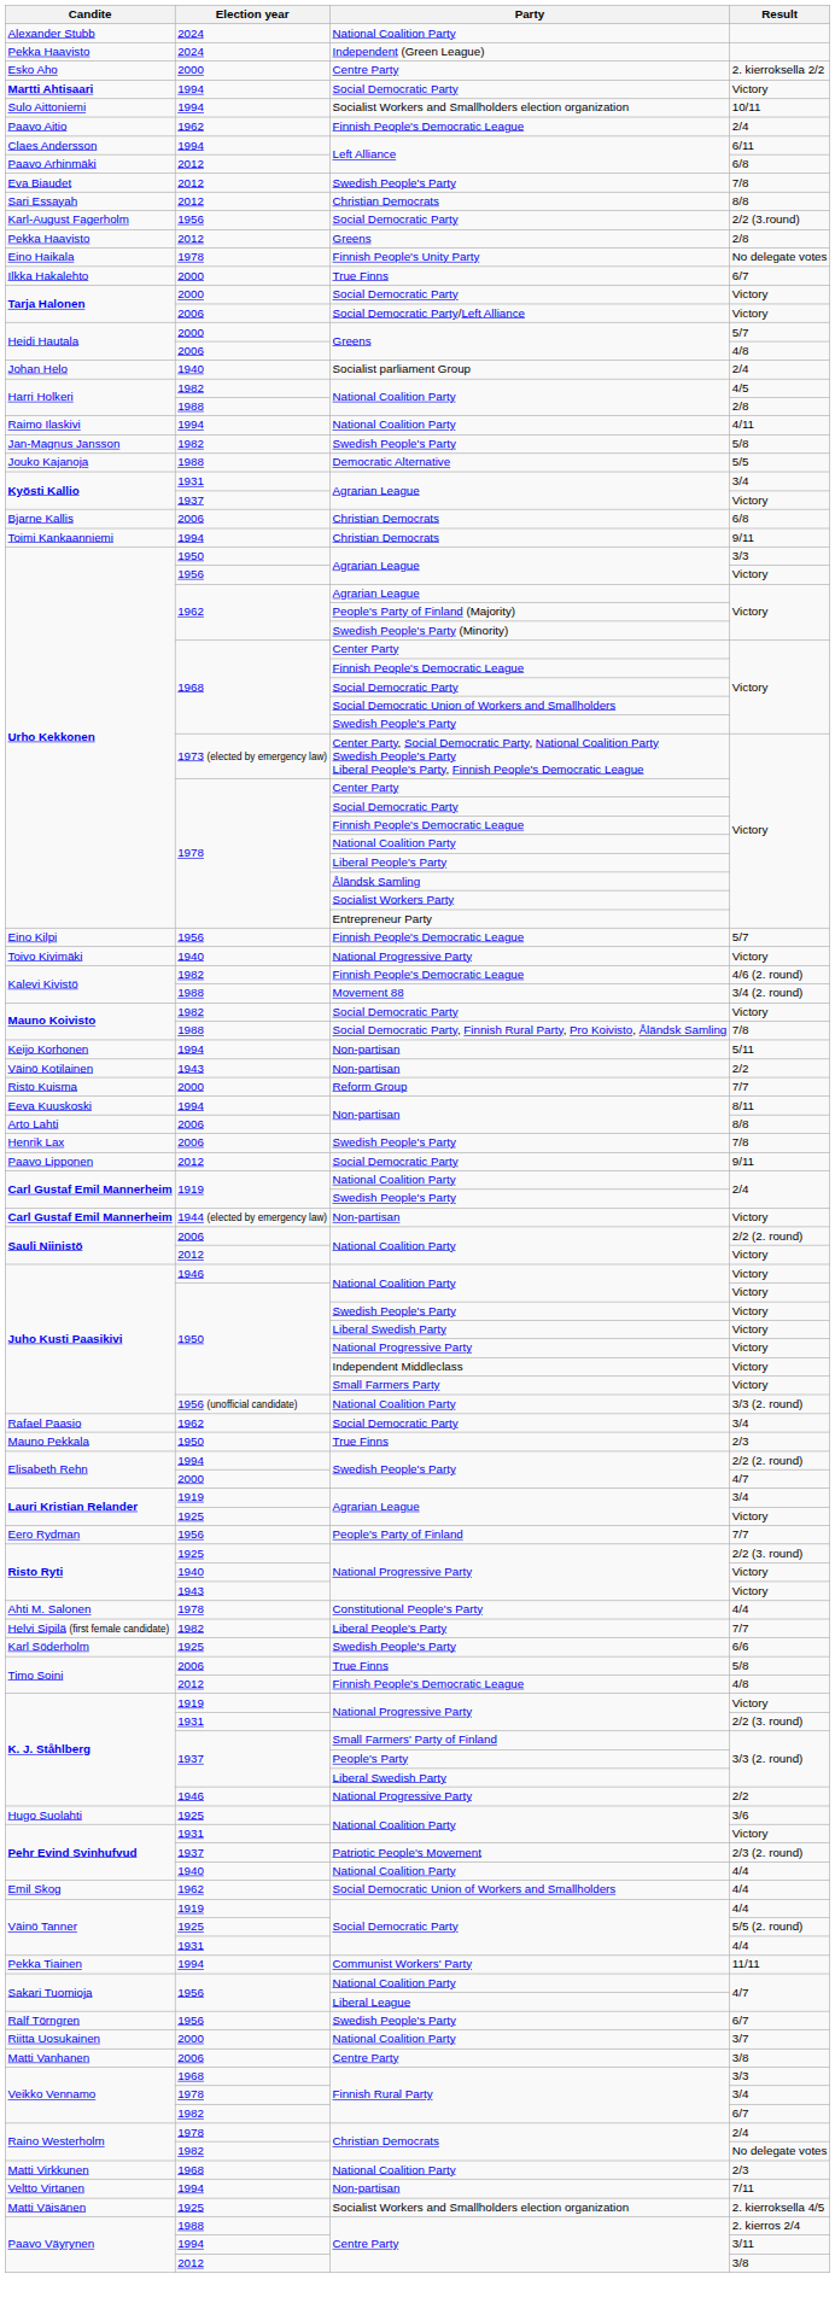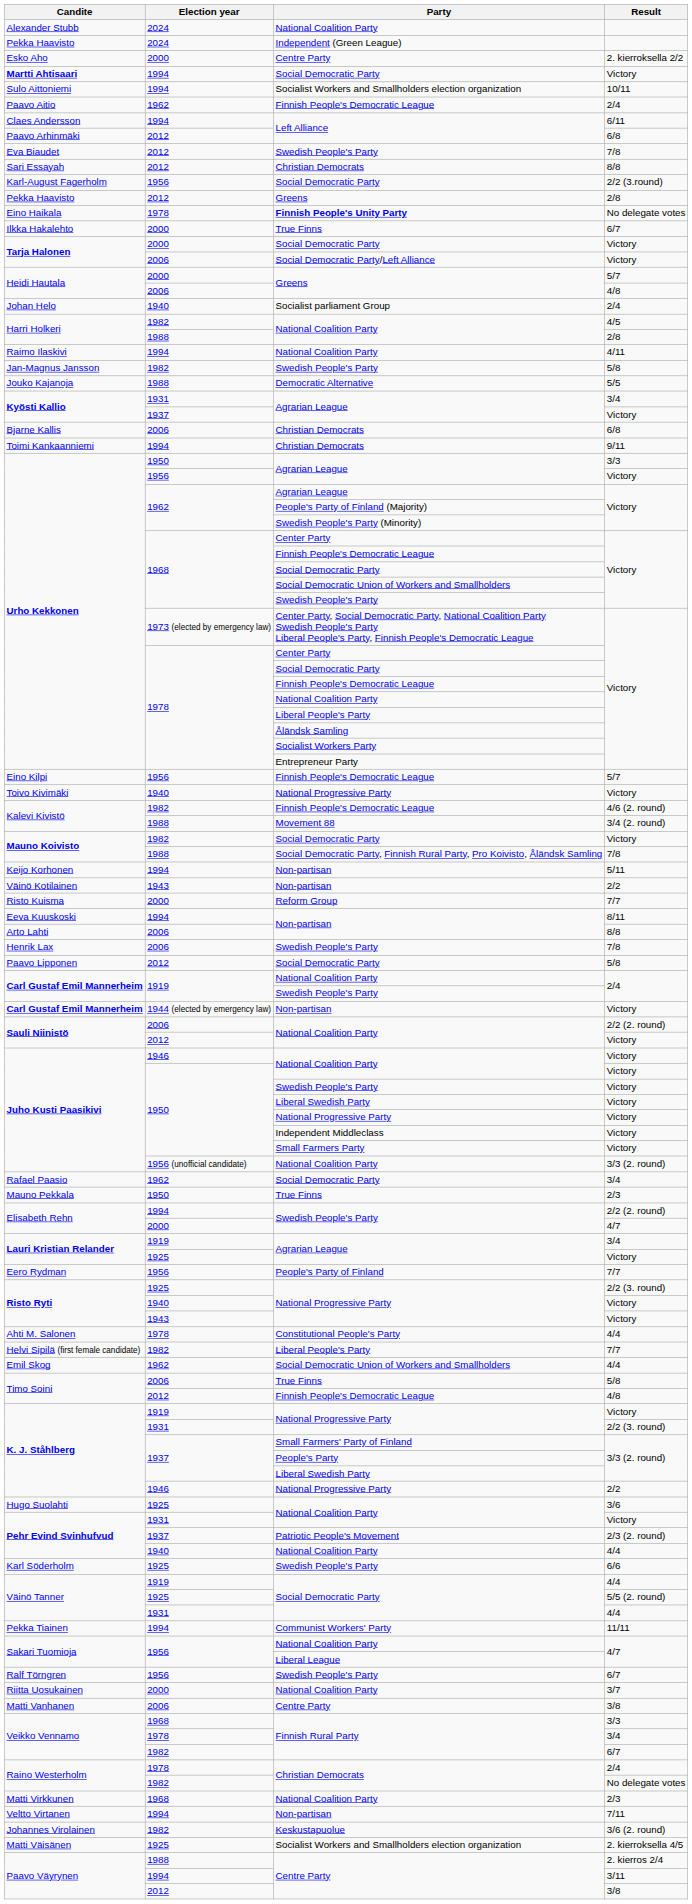 <table class="wikitable sortable">
 <tr>
 <th>Candite</th>
 <th>Election year</th>
 <th>Party</th>
 <th>Result</th>
 </tr>
 <tr>
 <td><a href='#'>Alexander Stubb</a></td>
 <td><a href='#'>2024</a></td>
 <td><a href='#'>National Coalition Party</a></td>
 <td></td>
 </tr>
 <tr>
 <td><a href='#'>Pekka Haavisto</a></td>
 <td><a href='#'>2024</a></td>
 <td><a href='#'>Independent</a> (Green League)</td>
 <td></td>
 </tr>
 <tr>
 <td><a href='#'>Esko Aho</a></td>
 <td><a href='#'>2000</a></td>
 <td><a href='#'>Centre Party</a></td>
 <td>2. kierroksella 2/2</td>
 </tr>
 <tr>
 <td><strong><a href='#'>Martti Ahtisaari</a></strong></td>
 <td><a href='#'>1994</a></td>
 <td><a href='#'>Social Democratic Party</a></td>
 <td>Victory</td>
 </tr>
 <tr>
 <td><a href='#'>Sulo Aittoniemi</a></td>
 <td><a href='#'>1994</a></td>
 <td>Socialist Workers and Smallholders election organization</td>
 <td>10/11</td>
 </tr>
 <tr>
 <td><a href='#'>Paavo Aitio</a></td>
 <td><a href='#'>1962</a></td>
 <td><a href='#'>Finnish People's Democratic League</a></td>
 <td>2/4</td>
 </tr>
 <tr>
 <td><a href='#'>Claes Andersson</a></td>
 <td><a href='#'>1994</a></td>
 <td rowspan=2><a href='#'>Left Alliance</a></td>
 <td>6/11</td>
 </tr>
 <tr>
 <td><a href='#'>Paavo Arhinmäki</a></td>
 <td><a href='#'>2012</a></td>
 <td>6/8</td>
 </tr>
 <tr>
 <td><a href='#'>Eva Biaudet</a></td>
 <td><a href='#'>2012</a></td>
 <td><a href='#'>Swedish People's Party</a></td>
 <td>7/8</td>
 </tr>
 <tr>
 <td><a href='#'>Sari Essayah</a></td>
 <td><a href='#'>2012</a></td>
 <td><a href='#'>Christian Democrats</a></td>
 <td>8/8</td>
 </tr>
 <tr>
 <td><a href='#'>Karl-August Fagerholm</a></td>
 <td><a href='#'>1956</a></td>
 <td><a href='#'>Social Democratic Party</a></td>
 <td>2/2 (3.round)</td>
 </tr>
 <tr>
 <td><a href='#'>Pekka Haavisto</a></td>
 <td><a href='#'>2012</a></td>
 <td><a href='#'>Greens</a></td>
 <td>2/8</td>
 </tr>
 <tr>
 <td><a href='#'>Eino Haikala</a></td>
 <td><a href='#'>1978</a></td>
-<td><a href='#'>Finnish People's Unity Party</a></td>
+<td><strong><a href='#'>Finnish People's Unity Party</a></strong></td>
 <td>No delegate votes</td>
 </tr>
 <tr>
 <td><a href='#'>Ilkka Hakalehto</a></td>
 <td><a href='#'>2000</a></td>
 <td><a href='#'>True Finns</a></td>
 <td>6/7</td>
 </tr>
 <tr>
 <td rowspan=2><strong><a href='#'>Tarja Halonen</a></strong></td>
 <td><a href='#'>2000</a></td>
 <td><a href='#'>Social Democratic Party</a></td>
 <td>Victory</td>
 </tr>
 <tr>
 <td><a href='#'>2006</a></td>
 <td><a href='#'>Social Democratic Party</a>/<a href='#'>Left Alliance</a></td>
 <td>Victory</td>
 </tr>
 <tr>
 <td rowspan=2><a href='#'>Heidi Hautala</a></td>
 <td><a href='#'>2000</a></td>
 <td rowspan=2><a href='#'>Greens</a></td>
 <td>5/7</td>
 </tr>
 <tr>
 <td><a href='#'>2006</a></td>
 <td>4/8</td>
 </tr>
 <tr>
 <td><a href='#'>Johan Helo</a></td>
 <td><a href='#'>1940</a></td>
 <td>Socialist parliament Group</td>
 <td>2/4</td>
 </tr>
 <tr>
 <td rowspan=2><a href='#'>Harri Holkeri</a></td>
 <td><a href='#'>1982</a></td>
 <td rowspan=2><a href='#'>National Coalition Party</a></td>
 <td>4/5</td>
 </tr>
 <tr>
 <td><a href='#'>1988</a></td>
 <td>2/8</td>
 </tr>
 <tr>
 <td><a href='#'>Raimo Ilaskivi</a></td>
 <td><a href='#'>1994</a></td>
 <td><a href='#'>National Coalition Party</a></td>
 <td>4/11</td>
 </tr>
 <tr>
 <td><a href='#'>Jan-Magnus Jansson</a></td>
 <td><a href='#'>1982</a></td>
 <td><a href='#'>Swedish People's Party</a></td>
 <td>5/8</td>
 </tr>
 <tr>
 <td><a href='#'>Jouko Kajanoja</a></td>
 <td><a href='#'>1988</a></td>
 <td><a href='#'>Democratic Alternative</a></td>
 <td>5/5</td>
 </tr>
 <tr>
 <td rowspan=2><strong><a href='#'>Kyösti Kallio</a></strong></td>
 <td><a href='#'>1931</a></td>
 <td rowspan=2><a href='#'>Agrarian League</a></td>
 <td>3/4</td>
 </tr>
 <tr>
 <td><a href='#'>1937</a></td>
 <td>Victory</td>
 </tr>
 <tr>
 <td><a href='#'>Bjarne Kallis</a></td>
 <td><a href='#'>2006</a></td>
 <td><a href='#'>Christian Democrats</a></td>
 <td>6/8</td>
 </tr>
 <tr>
 <td><a href='#'>Toimi Kankaanniemi</a></td>
 <td><a href='#'>1994</a></td>
 <td><a href='#'>Christian Democrats</a></td>
 <td>9/11</td>
 </tr>
 <tr>
 <td rowspan=19><strong><a href='#'>Urho Kekkonen</a></strong></td>
 <td><a href='#'>1950</a></td>
 <td rowspan=2><a href='#'>Agrarian League</a></td>
 <td>3/3</td>
 </tr>
 <tr>
 <td><a href='#'>1956</a></td>
 <td>Victory</td>
 </tr>
 <tr>
 <td rowspan=3><a href='#'>1962</a></td>
 <td><a href='#'>Agrarian League</a></td>
 <td rowspan=3>Victory</td>
 </tr>
 <tr>
 <td><a href='#'>People's Party of Finland</a> (Majority)</td>
 </tr>
 <tr>
 <td><a href='#'>Swedish People's Party</a> (Minority)</td>
 </tr>
 <tr>
 <td rowspan=5><a href='#'>1968</a></td>
 <td><a href='#'>Center Party</a></td>
 <td rowspan=5>Victory</td>
 </tr>
 <tr>
 <td><a href='#'>Finnish People's Democratic League</a></td>
 </tr>
 <tr>
 <td><a href='#'>Social Democratic Party</a></td>
 </tr>
 <tr>
 <td><a href='#'>Social Democratic Union of Workers and Smallholders</a></td>
 </tr>
 <tr>
 <td><a href='#'>Swedish People's Party</a></td>
 </tr>
 <tr>
 <td><a href='#'>1973</a> <small>(elected by emergency law)</small></td>
 <td><a href='#'>Center Party</a>, <a href='#'>Social Democratic Party</a>, <a href='#'>National Coalition Party</a><br><a href='#'>Swedish People's Party</a><br> <a href='#'>Liberal People's Party</a>, <a href='#'>Finnish People's Democratic League</a></td>
 <td rowspan= 9>Victory</td>
 </tr>
 <tr>
 <td rowspan=8><a href='#'>1978</a></td>
 <td><a href='#'>Center Party</a></td>
 </tr>
 <tr>
 <td><a href='#'>Social Democratic Party</a></td>
 </tr>
 <tr>
 <td><a href='#'>Finnish People's Democratic League</a></td>
 </tr>
 <tr>
 <td><a href='#'>National Coalition Party</a></td>
 </tr>
 <tr>
 <td><a href='#'>Liberal People's Party</a></td>
 </tr>
 <tr>
 <td><a href='#'>Åländsk Samling</a></td>
 </tr>
 <tr>
 <td><a href='#'>Socialist Workers Party</a></td>
 </tr>
 <tr>
 <td>Entrepreneur Party</td>
 </tr>
 <tr>
 <td><a href='#'>Eino Kilpi</a></td>
 <td><a href='#'>1956</a></td>
 <td><a href='#'>Finnish People's Democratic League</a></td>
 <td>5/7</td>
 </tr>
 <tr>
 <td><a href='#'>Toivo Kivimäki</a></td>
 <td><a href='#'>1940</a></td>
 <td><a href='#'>National Progressive Party</a></td>
 <td>Victory</td>
 </tr>
 <tr>
 <td rowspan=2><a href='#'>Kalevi Kivistö</a></td>
 <td><a href='#'>1982</a></td>
 <td><a href='#'>Finnish People's Democratic League</a></td>
 <td>4/6 (2. round)</td>
 </tr>
 <tr>
 <td><a href='#'>1988</a></td>
 <td><a href='#'>Movement 88</a></td>
 <td>3/4 (2. round)</td>
 </tr>
 <tr>
 <td rowspan=2><strong><a href='#'>Mauno Koivisto</a></strong></td>
 <td><a href='#'>1982</a></td>
 <td><a href='#'>Social Democratic Party</a></td>
 <td>Victory</td>
 </tr>
 <tr>
 <td><a href='#'>1988</a></td>
 <td><a href='#'>Social Democratic Party</a>, <a href='#'>Finnish Rural Party</a>, <a href='#'>Pro Koivisto</a>, <a href='#'>Åländsk Samling</a></td>
 <td>7/8</td>
 </tr>
 <tr>
 <td><a href='#'>Keijo Korhonen</a></td>
 <td><a href='#'>1994</a></td>
 <td><a href='#'>Non-partisan</a></td>
 <td>5/11</td>
 </tr>
 <tr>
 <td><a href='#'>Väinö Kotilainen</a></td>
 <td><a href='#'>1943</a></td>
 <td><a href='#'>Non-partisan</a></td>
 <td>2/2</td>
 </tr>
 <tr>
 <td><a href='#'>Risto Kuisma</a></td>
 <td><a href='#'>2000</a></td>
 <td><a href='#'>Reform Group</a></td>
 <td>7/7</td>
 </tr>
 <tr>
 <td><a href='#'>Eeva Kuuskoski</a></td>
 <td><a href='#'>1994</a></td>
 <td rowspan=2><a href='#'>Non-partisan</a></td>
 <td>8/11</td>
 </tr>
 <tr>
 <td><a href='#'>Arto Lahti</a></td>
 <td><a href='#'>2006</a></td>
 <td>8/8</td>
 </tr>
 <tr>
 <td><a href='#'>Henrik Lax</a></td>
 <td><a href='#'>2006</a></td>
 <td><a href='#'>Swedish People's Party</a></td>
 <td>7/8</td>
 </tr>
 <tr>
 <td><a href='#'>Paavo Lipponen</a></td>
 <td><a href='#'>2012</a></td>
 <td><a href='#'>Social Democratic Party</a></td>
-<td>9/11</td>
+<td>5/8</td>
 </tr>
 <tr>
 <td rowspan=2><strong><a href='#'>Carl Gustaf Emil Mannerheim</a></strong></td>
 <td rowspan=2><a href='#'>1919</a></td>
 <td><a href='#'>National Coalition Party</a></td>
 <td rowspan=2>2/4</td>
 </tr>
 <tr>
 <td><a href='#'>Swedish People's Party</a></td>
 </tr>
 <tr>
 <td><strong><a href='#'>Carl Gustaf Emil Mannerheim</a></strong></td>
 <td><a href='#'>1944</a> <small>(elected by emergency law)</small></td>
 <td><a href='#'>Non-partisan</a></td>
 <td>Victory</td>
 </tr>
 <tr>
 <td rowspan=2><strong><a href='#'>Sauli Niinistö</a></strong></td>
 <td><a href='#'>2006</a></td>
 <td rowspan=2><a href='#'>National Coalition Party</a></td>
 <td>2/2 (2. round)</td>
 </tr>
 <tr>
 <td><a href='#'>2012</a></td>
 <td>Victory</td>
 </tr>
 <tr>
 <td rowspan=8><strong><a href='#'>Juho Kusti Paasikivi</a></strong></td>
 <td><a href='#'>1946</a></td>
 <td rowspan=2><a href='#'>National Coalition Party</a></td>
 <td>Victory</td>
 </tr>
 <tr>
 <td rowspan=6><a href='#'>1950</a></td>
 <td>Victory</td>
 </tr>
 <tr>
 <td><a href='#'>Swedish People's Party</a></td>
 <td>Victory</td>
 </tr>
 <tr>
 <td><a href='#'>Liberal Swedish Party</a></td>
 <td>Victory</td>
 </tr>
 <tr>
 <td><a href='#'>National Progressive Party</a></td>
 <td>Victory</td>
 </tr>
 <tr>
 <td>Independent Middleclass</td>
 <td>Victory</td>
 </tr>
 <tr>
 <td><a href='#'>Small Farmers Party</a></td>
 <td>Victory</td>
 </tr>
 <tr>
 <td><a href='#'>1956</a> <small>(unofficial candidate)</small></td>
 <td><a href='#'>National Coalition Party</a></td>
 <td>3/3   (2. round)</td>
 </tr>
 <tr>
 <td><a href='#'>Rafael Paasio</a></td>
 <td><a href='#'>1962</a></td>
 <td><a href='#'>Social Democratic Party</a></td>
 <td>3/4</td>
 </tr>
 <tr>
 <td><a href='#'>Mauno Pekkala</a></td>
 <td><a href='#'>1950</a></td>
 <td><a href='#'>True Finns</a></td>
 <td>2/3</td>
 </tr>
 <tr>
 <td rowspan=2><a href='#'>Elisabeth Rehn</a></td>
 <td><a href='#'>1994</a></td>
 <td rowspan=2><a href='#'>Swedish People's Party</a></td>
 <td>2/2  (2. round)</td>
 </tr>
 <tr>
 <td><a href='#'>2000</a></td>
 <td>4/7</td>
 </tr>
 <tr>
 <td rowspan=2><strong><a href='#'>Lauri Kristian Relander</a></strong></td>
 <td><a href='#'>1919</a></td>
 <td rowspan=2><a href='#'>Agrarian League</a></td>
 <td>3/4</td>
 </tr>
 <tr>
 <td><a href='#'>1925</a></td>
 <td>Victory</td>
 </tr>
 <tr>
 <td><a href='#'>Eero Rydman</a></td>
 <td><a href='#'>1956</a></td>
 <td><a href='#'>People's Party of Finland</a></td>
 <td>7/7</td>
 </tr>
 <tr>
 <td rowspan=3><strong><a href='#'>Risto Ryti</a></strong></td>
 <td><a href='#'>1925</a></td>
 <td rowspan=3><a href='#'>National Progressive Party</a></td>
 <td>2/2 (3. round)</td>
 </tr>
 <tr>
 <td><a href='#'>1940</a></td>
 <td>Victory</td>
 </tr>
 <tr>
 <td><a href='#'>1943</a></td>
 <td>Victory</td>
 </tr>
 <tr>
 <td><a href='#'>Ahti M. Salonen</a></td>
 <td><a href='#'>1978</a></td>
 <td><a href='#'>Constitutional People's Party</a></td>
 <td>4/4</td>
 </tr>
 <tr>
 <td><a href='#'>Helvi Sipilä</a> <small>(first female candidate)</small></td>
 <td><a href='#'>1982</a></td>
 <td><a href='#'>Liberal People's Party</a></td>
 <td>7/7</td>
 </tr>
 <tr>
-<td><a href='#'>Karl Söderholm</a></td>
-<td><a href='#'>1925</a></td>
-<td><a href='#'>Swedish People's Party</a></td>
-<td>6/6</td>
+<td><a href='#'>Emil Skog</a></td>
+<td><a href='#'>1962</a></td>
+<td><a href='#'>Social Democratic Union of Workers and Smallholders</a></td>
+<td>4/4</td>
 </tr>
 <tr>
 <td rowspan=2><a href='#'>Timo Soini</a></td>
 <td><a href='#'>2006</a></td>
 <td><a href='#'>True Finns</a></td>
 <td>5/8</td>
 </tr>
 <tr>
 <td><a href='#'>2012</a></td>
 <td><a href='#'>Finnish People's Democratic League</a></td>
 <td>4/8</td>
 </tr>
 <tr>
 <td rowspan=7><strong><a href='#'>K. J. Ståhlberg</a></strong></td>
 <td><a href='#'>1919</a></td>
 <td rowspan=3><a href='#'>National Progressive Party</a></td>
 <td>Victory</td>
 </tr>
 <tr>
 <td><a href='#'>1931</a></td>
 <td>2/2  (3. round)</td>
 </tr>
 <tr>
 <td rowspan=4><a href='#'>1937</a></td>
 <td rowspan=4>3/3 (2. round)</td>
 </tr>
 <tr>
 <td><a href='#'>Small Farmers' Party of Finland</a></td>
 </tr>
 <tr>
 <td><a href='#'>People's Party</a></td>
 </tr>
 <tr>
 <td><a href='#'>Liberal Swedish Party</a></td>
 </tr>
 <tr>
 <td><a href='#'>1946</a></td>
 <td><a href='#'>National Progressive Party</a></td>
 <td>2/2</td>
 </tr>
 <tr>
 <td><a href='#'>Hugo Suolahti</a></td>
 <td><a href='#'>1925</a></td>
 <td rowspan=2><a href='#'>National Coalition Party</a></td>
 <td>3/6</td>
 </tr>
 <tr>
 <td rowspan=3><strong><a href='#'>Pehr Evind Svinhufvud</a></strong></td>
 <td><a href='#'>1931</a></td>
 <td>Victory</td>
 </tr>
 <tr>
 <td><a href='#'>1937</a></td>
 <td><a href='#'>Patriotic People's Movement</a></td>
 <td>2/3 (2. round)</td>
 </tr>
 <tr>
 <td><a href='#'>1940</a></td>
 <td><a href='#'>National Coalition Party</a></td>
 <td>4/4</td>
 </tr>
 <tr>
-<td><a href='#'>Emil Skog</a></td>
-<td><a href='#'>1962</a></td>
-<td><a href='#'>Social Democratic Union of Workers and Smallholders</a></td>
-<td>4/4</td>
+<td><a href='#'>Karl Söderholm</a></td>
+<td><a href='#'>1925</a></td>
+<td><a href='#'>Swedish People's Party</a></td>
+<td>6/6</td>
 </tr>
 <tr>
 <td rowspan=3><a href='#'>Väinö Tanner</a></td>
 <td><a href='#'>1919</a></td>
 <td rowspan=3><a href='#'>Social Democratic Party</a></td>
 <td>4/4</td>
 </tr>
 <tr>
 <td><a href='#'>1925</a></td>
 <td>5/5  (2. round)</td>
 </tr>
 <tr>
 <td><a href='#'>1931</a></td>
 <td>4/4</td>
 </tr>
 <tr>
 <td><a href='#'>Pekka Tiainen</a></td>
 <td><a href='#'>1994</a></td>
 <td><a href='#'>Communist Workers' Party</a></td>
 <td>11/11</td>
 </tr>
 <tr>
 <td rowspan=2><a href='#'>Sakari Tuomioja</a></td>
 <td rowspan=2><a href='#'>1956</a></td>
 <td><a href='#'>National Coalition Party</a></td>
 <td rowspan=2>4/7</td>
 </tr>
 <tr>
 <td><a href='#'>Liberal League</a></td>
 </tr>
 <tr>
 <td><a href='#'>Ralf Törngren</a></td>
 <td><a href='#'>1956</a></td>
 <td><a href='#'>Swedish People's Party</a></td>
 <td>6/7</td>
 </tr>
 <tr>
 <td><a href='#'>Riitta Uosukainen</a></td>
 <td><a href='#'>2000</a></td>
 <td><a href='#'>National Coalition Party</a></td>
 <td>3/7</td>
 </tr>
 <tr>
 <td><a href='#'>Matti Vanhanen</a></td>
 <td><a href='#'>2006</a></td>
 <td><a href='#'>Centre Party</a></td>
 <td>3/8</td>
 </tr>
 <tr>
 <td rowspan=3><a href='#'>Veikko Vennamo</a></td>
 <td><a href='#'>1968</a></td>
 <td rowspan=3><a href='#'>Finnish Rural Party</a></td>
 <td>3/3</td>
 </tr>
 <tr>
 <td><a href='#'>1978</a></td>
 <td>3/4</td>
 </tr>
 <tr>
 <td><a href='#'>1982</a></td>
 <td>6/7</td>
 </tr>
 <tr>
 <td rowspan=2><a href='#'>Raino Westerholm</a></td>
 <td><a href='#'>1978</a></td>
 <td rowspan=2><a href='#'>Christian Democrats</a></td>
 <td>2/4</td>
 </tr>
 <tr>
 <td><a href='#'>1982</a></td>
 <td>No delegate votes</td>
 </tr>
 <tr>
 <td><a href='#'>Matti Virkkunen</a></td>
 <td><a href='#'>1968</a></td>
 <td><a href='#'>National Coalition Party</a></td>
 <td>2/3</td>
 </tr>
 <tr>
 <td><a href='#'>Veltto Virtanen</a></td>
 <td><a href='#'>1994</a></td>
 <td><a href='#'>Non-partisan</a></td>
 <td>7/11</td>
 </tr>
 <tr>
+<td><a href='#'>Johannes Virolainen</a></td>
+<td><a href='#'>1982</a></td>
+<td><a href='#'>Keskustapuolue</a></td>
+<td>3/6 (2. round)</td>
+</tr>
+<tr>
 <td><a href='#'>Matti Väisänen</a></td>
 <td><a href='#'>1925</a></td>
 <td>Socialist Workers and Smallholders election organization</td>
 <td>2. kierroksella 4/5</td>
 </tr>
 <tr>
 <td rowspan=3><a href='#'>Paavo Väyrynen</a></td>
 <td><a href='#'>1988</a></td>
 <td rowspan=3><a href='#'>Centre Party</a></td>
 <td>2. kierros 2/4</td>
 </tr>
 <tr>
 <td><a href='#'>1994</a></td>
 <td>3/11</td>
 </tr>
 <tr>
 <td><a href='#'>2012</a></td>
 <td>3/8</td>
 </tr>
 </table>
